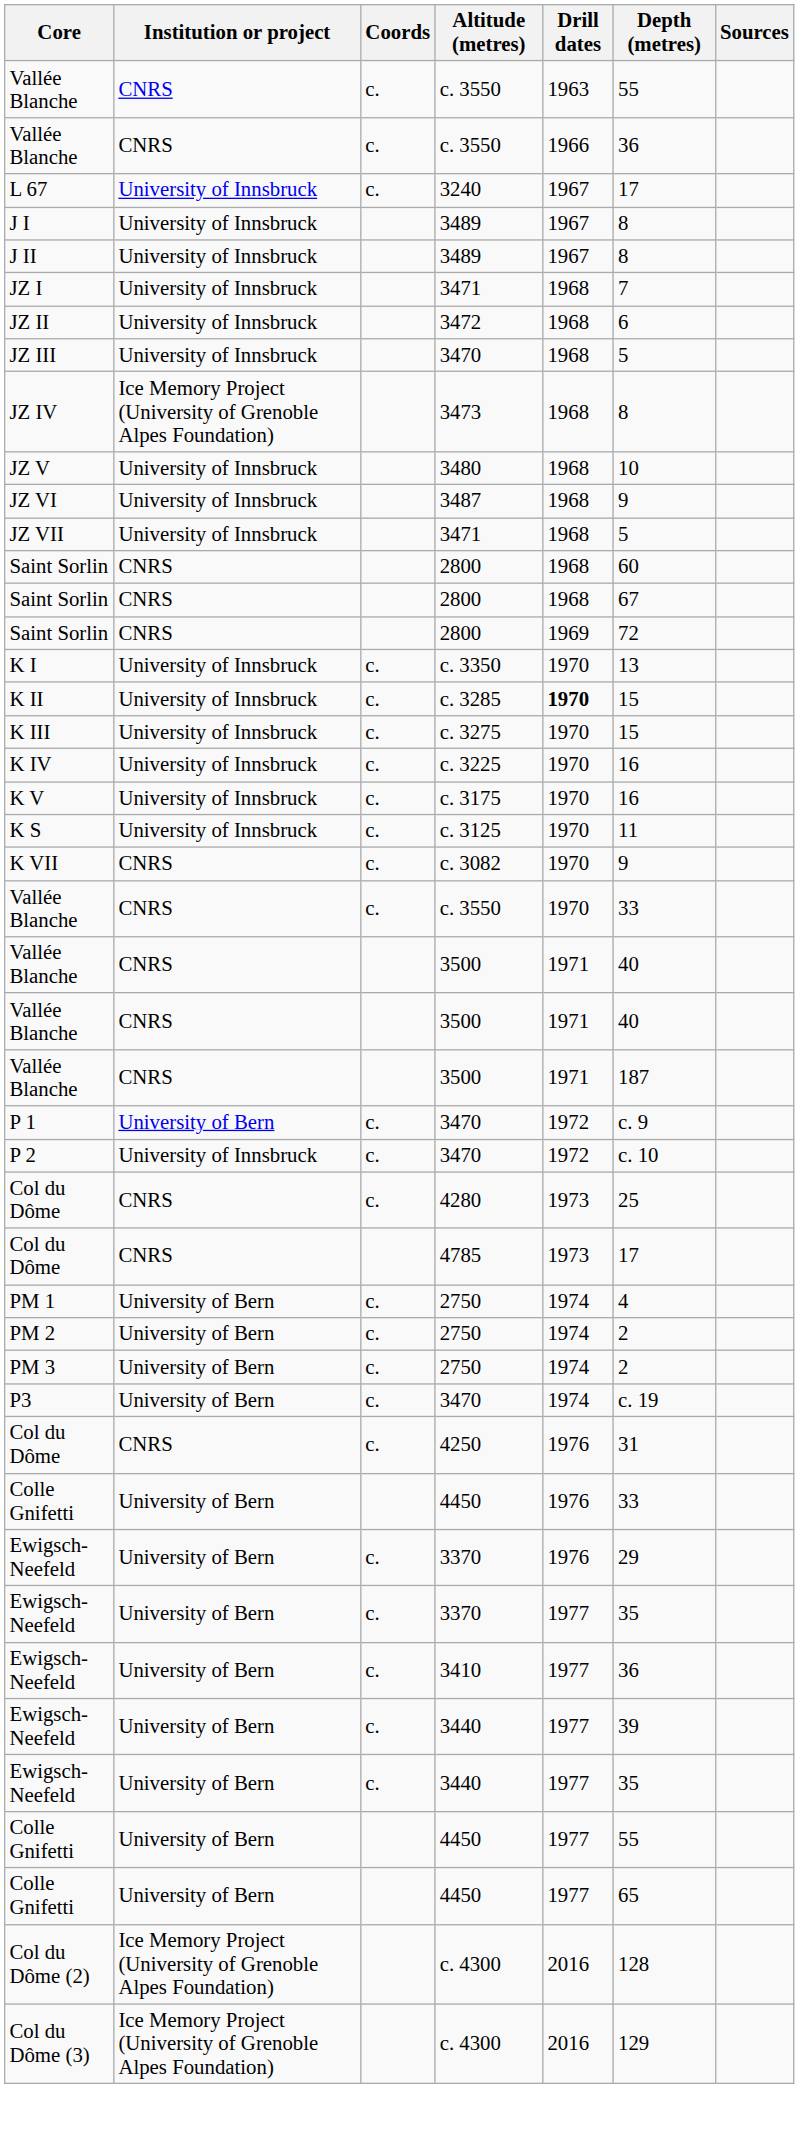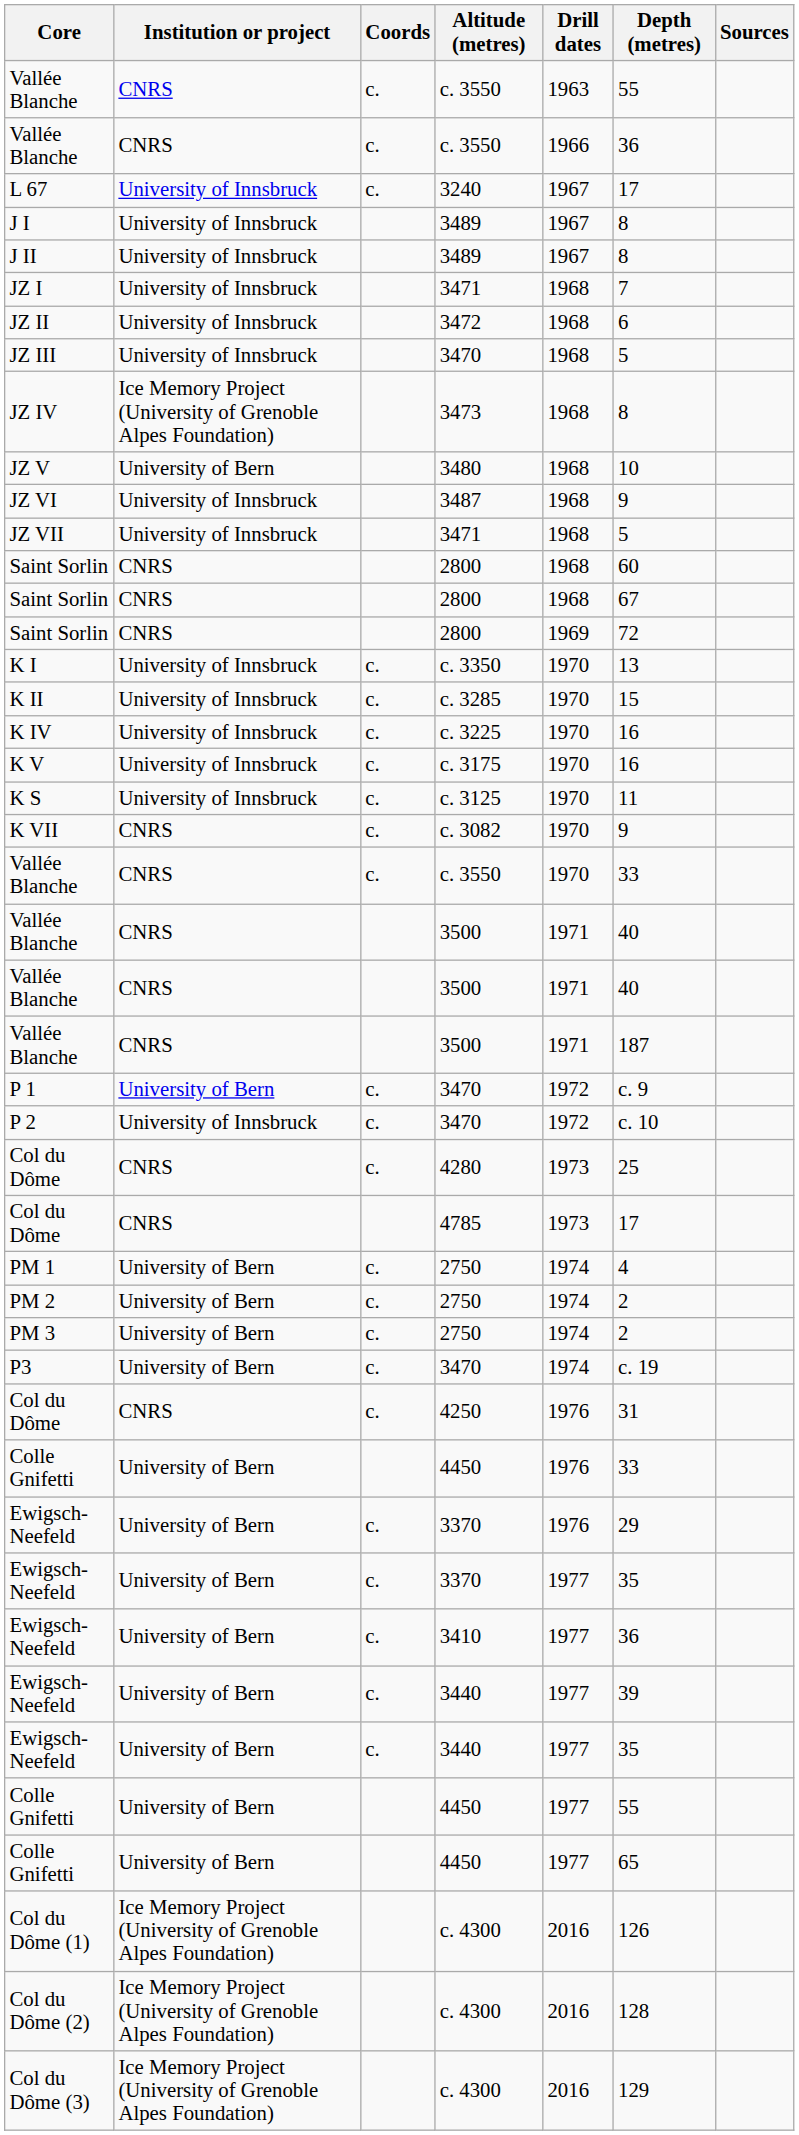 <table class="wikitable sortable">
 <tr>
 <th>Core</th>
 <th>Institution or project</th>
 <th>Coords</th>
 <th>Altitude (metres)</th>
 <th>Drill dates</th>
 <th>Depth (metres)</th>
 <th>Sources</th>
 </tr>
 <tr>
 <td>Vallée Blanche</td>
 <td><a href='#'>CNRS</a></td>
 <td>c. </td>
 <td>c. 3550</td>
 <td>1963</td>
 <td>55</td>
 <td></td>
 </tr>
 <tr>
 <td>Vallée Blanche</td>
 <td>CNRS</td>
 <td>c. </td>
 <td>c. 3550</td>
 <td>1966</td>
 <td>36</td>
 <td></td>
 </tr>
 <tr>
 <td>L 67</td>
 <td><a href='#'>University of Innsbruck</a></td>
 <td>c. </td>
 <td>3240</td>
 <td>1967</td>
 <td>17</td>
 <td></td>
 </tr>
 <tr>
 <td>J I</td>
 <td>University of Innsbruck</td>
 <td></td>
 <td>3489</td>
 <td>1967</td>
 <td>8</td>
 <td></td>
 </tr>
 <tr>
 <td>J II</td>
 <td>University of Innsbruck</td>
 <td></td>
 <td>3489</td>
 <td>1967</td>
 <td>8</td>
 <td></td>
 </tr>
 <tr>
 <td>JZ I</td>
 <td>University of Innsbruck</td>
 <td></td>
 <td>3471</td>
 <td>1968</td>
 <td>7</td>
 <td></td>
 </tr>
 <tr>
 <td>JZ II</td>
 <td>University of Innsbruck</td>
 <td></td>
 <td>3472</td>
 <td>1968</td>
 <td>6</td>
 <td></td>
 </tr>
 <tr>
 <td>JZ III</td>
 <td>University of Innsbruck</td>
 <td></td>
 <td>3470</td>
 <td>1968</td>
 <td>5</td>
 <td></td>
 </tr>
 <tr>
 <td>JZ IV</td>
 <td>Ice Memory Project (University of Grenoble Alpes Foundation)</td>
 <td></td>
 <td>3473</td>
 <td>1968</td>
 <td>8</td>
 <td></td>
 </tr>
 <tr>
 <td>JZ V</td>
-<td>University of Innsbruck</td>
+<td>University of Bern</td>
 <td></td>
 <td>3480</td>
 <td>1968</td>
 <td>10</td>
 <td></td>
 </tr>
 <tr>
 <td>JZ VI</td>
 <td>University of Innsbruck</td>
 <td></td>
 <td>3487</td>
 <td>1968</td>
 <td>9</td>
 <td></td>
 </tr>
 <tr>
 <td>JZ VII</td>
 <td>University of Innsbruck</td>
 <td></td>
 <td>3471</td>
 <td>1968</td>
 <td>5</td>
 <td></td>
 </tr>
 <tr>
 <td>Saint Sorlin</td>
 <td>CNRS</td>
 <td></td>
 <td>2800</td>
 <td>1968</td>
 <td>60</td>
 <td></td>
 </tr>
 <tr>
 <td>Saint Sorlin</td>
 <td>CNRS</td>
 <td></td>
 <td>2800</td>
 <td>1968</td>
 <td>67</td>
 <td></td>
 </tr>
 <tr>
 <td>Saint Sorlin</td>
 <td>CNRS</td>
 <td></td>
 <td>2800</td>
 <td>1969</td>
 <td>72</td>
 <td></td>
 </tr>
 <tr>
 <td>K I</td>
 <td>University of Innsbruck</td>
 <td>c. </td>
 <td>c. 3350</td>
 <td>1970</td>
 <td>13</td>
 <td></td>
 </tr>
 <tr>
 <td>K II</td>
 <td>University of Innsbruck</td>
 <td>c. </td>
 <td>c. 3285</td>
-<td><strong>1970</strong></td>
-<td>15</td>
-<td></td>
-</tr>
-<tr>
-<td>K III</td>
-<td>University of Innsbruck</td>
-<td>c. </td>
-<td>c. 3275</td>
 <td>1970</td>
 <td>15</td>
 <td></td>
 </tr>
 <tr>
 <td>K IV</td>
 <td>University of Innsbruck</td>
 <td>c. </td>
 <td>c. 3225</td>
 <td>1970</td>
 <td>16</td>
 <td></td>
 </tr>
 <tr>
 <td>K V</td>
 <td>University of Innsbruck</td>
 <td>c. </td>
 <td>c. 3175</td>
 <td>1970</td>
 <td>16</td>
 <td></td>
 </tr>
 <tr>
 <td>K S</td>
 <td>University of Innsbruck</td>
 <td>c. </td>
 <td>c. 3125</td>
 <td>1970</td>
 <td>11</td>
 <td></td>
 </tr>
 <tr>
 <td>K VII</td>
 <td>CNRS</td>
 <td>c. </td>
 <td>c. 3082</td>
 <td>1970</td>
 <td>9</td>
 <td></td>
 </tr>
 <tr>
 <td>Vallée Blanche</td>
 <td>CNRS</td>
 <td>c. </td>
 <td>c. 3550</td>
 <td>1970</td>
 <td>33</td>
 <td></td>
 </tr>
 <tr>
 <td>Vallée Blanche</td>
 <td>CNRS</td>
 <td></td>
 <td>3500</td>
 <td>1971</td>
 <td>40</td>
 <td></td>
 </tr>
 <tr>
 <td>Vallée Blanche</td>
 <td>CNRS</td>
 <td></td>
 <td>3500</td>
 <td>1971</td>
 <td>40</td>
 <td></td>
 </tr>
 <tr>
 <td>Vallée Blanche</td>
 <td>CNRS</td>
 <td></td>
 <td>3500</td>
 <td>1971</td>
 <td>187</td>
 <td></td>
 </tr>
 <tr>
 <td>P 1</td>
 <td><a href='#'>University of Bern</a></td>
 <td>c. </td>
 <td>3470</td>
 <td>1972</td>
 <td>c. 9</td>
 <td></td>
 </tr>
 <tr>
 <td>P 2</td>
 <td>University of Innsbruck</td>
 <td>c. </td>
 <td>3470</td>
 <td>1972</td>
 <td>c. 10</td>
 <td></td>
 </tr>
 <tr>
 <td>Col du Dôme</td>
 <td>CNRS</td>
 <td>c. </td>
 <td>4280</td>
 <td>1973</td>
 <td>25</td>
 <td></td>
 </tr>
 <tr>
 <td>Col du Dôme</td>
 <td>CNRS</td>
 <td></td>
 <td>4785</td>
 <td>1973</td>
 <td>17</td>
 <td></td>
 </tr>
 <tr>
 <td>PM 1</td>
 <td>University of Bern</td>
 <td>c. </td>
 <td>2750</td>
 <td>1974</td>
 <td>4</td>
 <td></td>
 </tr>
 <tr>
 <td>PM 2</td>
 <td>University of Bern</td>
 <td>c. </td>
 <td>2750</td>
 <td>1974</td>
 <td>2</td>
 <td></td>
 </tr>
 <tr>
 <td>PM 3</td>
 <td>University of Bern</td>
 <td>c. </td>
 <td>2750</td>
 <td>1974</td>
 <td>2</td>
 <td></td>
 </tr>
 <tr>
 <td>P3</td>
 <td>University of Bern</td>
 <td>c. </td>
 <td>3470</td>
 <td>1974</td>
 <td>c. 19</td>
 <td></td>
 </tr>
 <tr>
 <td>Col du Dôme</td>
 <td>CNRS</td>
 <td>c. </td>
 <td>4250</td>
 <td>1976</td>
 <td>31</td>
 <td></td>
 </tr>
 <tr>
 <td>Colle Gnifetti</td>
 <td>University of Bern</td>
 <td></td>
 <td>4450</td>
 <td>1976</td>
 <td>33</td>
 <td></td>
 </tr>
 <tr>
 <td>Ewigsch-Neefeld</td>
 <td>University of Bern</td>
 <td>c. </td>
 <td>3370</td>
 <td>1976</td>
 <td>29</td>
 <td></td>
 </tr>
 <tr>
 <td>Ewigsch-Neefeld</td>
 <td>University of Bern</td>
 <td>c. </td>
 <td>3370</td>
 <td>1977</td>
 <td>35</td>
 <td></td>
 </tr>
 <tr>
 <td>Ewigsch-Neefeld</td>
 <td>University of Bern</td>
 <td>c. </td>
 <td>3410</td>
 <td>1977</td>
 <td>36</td>
 <td></td>
 </tr>
 <tr>
 <td>Ewigsch-Neefeld</td>
 <td>University of Bern</td>
 <td>c. </td>
 <td>3440</td>
 <td>1977</td>
 <td>39</td>
 <td></td>
 </tr>
 <tr>
 <td>Ewigsch-Neefeld</td>
 <td>University of Bern</td>
 <td>c. </td>
 <td>3440</td>
 <td>1977</td>
 <td>35</td>
 <td></td>
 </tr>
 <tr>
 <td>Colle Gnifetti</td>
 <td>University of Bern</td>
 <td></td>
 <td>4450</td>
 <td>1977</td>
 <td>55</td>
 <td></td>
 </tr>
 <tr>
 <td>Colle Gnifetti</td>
 <td>University of Bern</td>
 <td></td>
 <td>4450</td>
 <td>1977</td>
 <td>65</td>
 <td></td>
 </tr>
 <tr>
+<td>Col du Dôme (1)</td>
+<td>Ice Memory Project (University of Grenoble Alpes Foundation)</td>
+<td></td>
+<td>c. 4300</td>
+<td>2016</td>
+<td>126</td>
+<td></td>
+</tr>
+<tr>
 <td>Col du Dôme (2)</td>
 <td>Ice Memory Project (University of Grenoble Alpes Foundation)</td>
 <td></td>
 <td>c. 4300</td>
 <td>2016</td>
 <td>128</td>
 <td></td>
 </tr>
 <tr>
 <td>Col du Dôme (3)</td>
 <td>Ice Memory Project (University of Grenoble Alpes Foundation)</td>
 <td></td>
 <td>c. 4300</td>
 <td>2016</td>
 <td>129</td>
 <td></td>
 </tr>
 </table>
